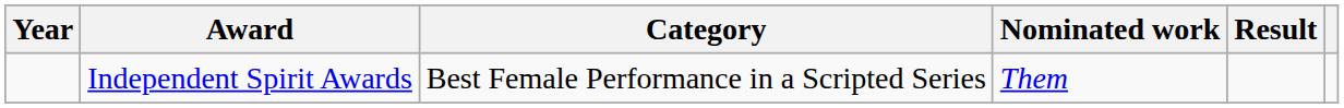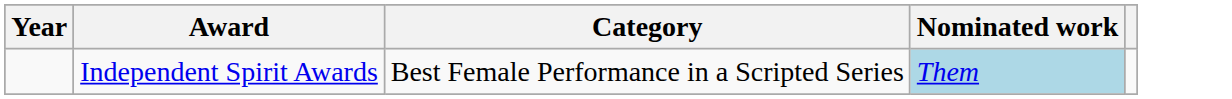 <table class="wikitable sortable">
 <tr>
 <th>Year</th>
 <th>Award</th>
 <th>Category</th>
 <th>Nominated work</th>
-<th>Result</th>
 <th class="unsortable"></th>
 </tr>
 <tr>
 <td></td>
 <td><a href='#'>Independent Spirit Awards</a></td>
 <td>Best Female Performance in a Scripted Series</td>
-<td><em><a href='#'>Them</a></em></td>
-<td></td>
+<td style="background: lightblue;"><em><a href='#'>Them</a></em></td>
 <td style="text-align:center;"></td>
 </tr>
 </table>
